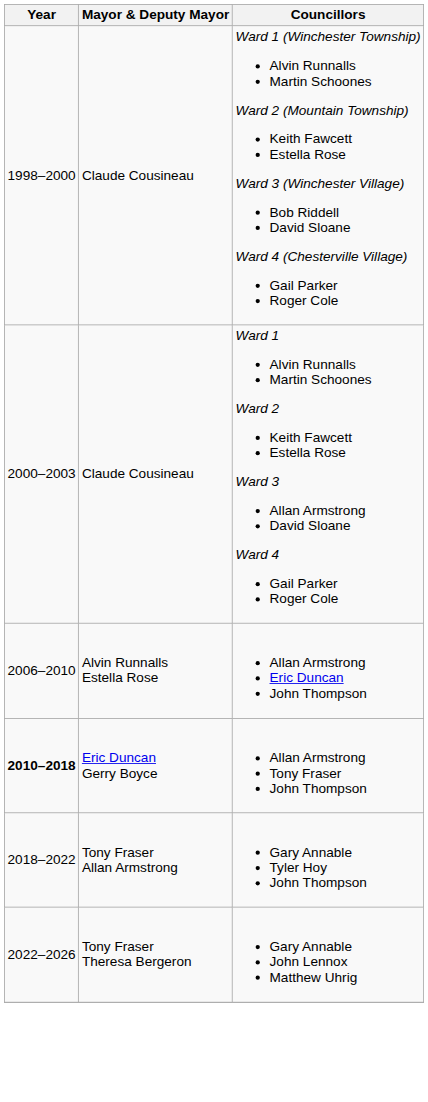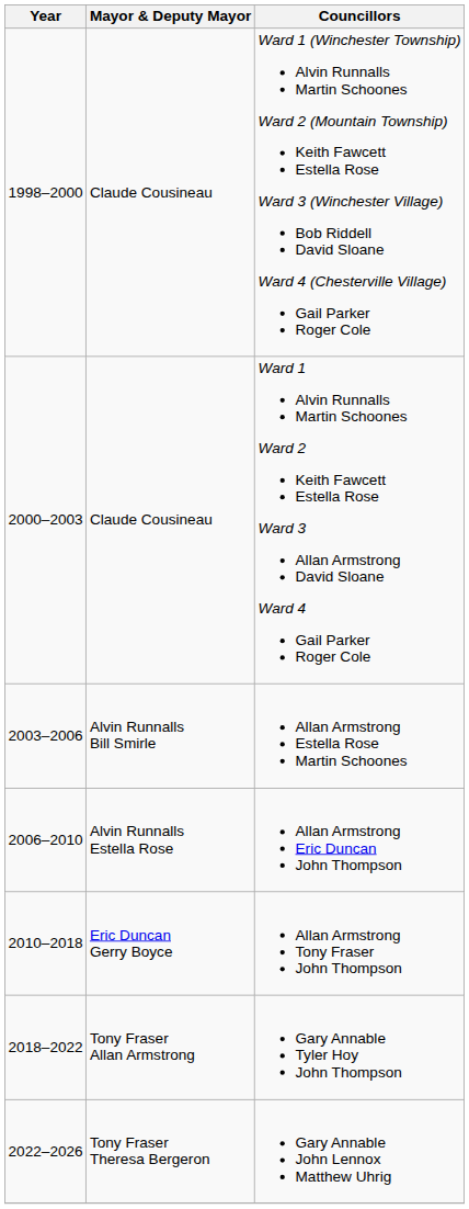 <table class="wikitable">
 <tr>
 <th>Year</th>
 <th>Mayor & Deputy Mayor</th>
 <th>Councillors</th>
 </tr>
 <tr>
 <td>1998–2000</td>
 <td>Claude Cousineau</td>
 <td><em>Ward 1 (Winchester Township)</em><br><ul><li>Alvin Runnalls</li><li>Martin Schoones</li></ul><em>Ward 2 (Mountain Township)</em><ul><li>Keith Fawcett</li><li>Estella Rose</li></ul><em>Ward 3 (Winchester Village)</em><ul><li>Bob Riddell</li><li>David Sloane</li></ul><em>Ward 4 (Chesterville Village)</em><ul><li>Gail Parker</li><li>Roger Cole</li></ul></td>
 </tr>
 <tr>
 <td>2000–2003</td>
 <td>Claude Cousineau</td>
 <td><em>Ward 1</em><br><ul><li>Alvin Runnalls</li><li>Martin Schoones</li></ul><em>Ward 2</em><ul><li>Keith Fawcett</li><li>Estella Rose</li></ul><em>Ward 3</em><ul><li>Allan Armstrong</li><li>David Sloane</li></ul><em>Ward 4</em><ul><li>Gail Parker</li><li>Roger Cole</li></ul></td>
 </tr>
 <tr>
+<td>2003–2006</td>
+<td>Alvin Runnalls<br>Bill Smirle</td>
+<td><br><ul><li>Allan Armstrong</li><li>Estella Rose</li><li>Martin Schoones</li></ul></td>
+</tr>
+<tr>
 <td>2006–2010</td>
 <td>Alvin Runnalls<br>Estella Rose</td>
 <td><br><ul><li>Allan Armstrong</li><li><a href='#'>Eric Duncan</a></li><li>John Thompson</li></ul></td>
 </tr>
 <tr>
-<td><strong>2010–2018</strong></td>
+<td>2010–2018</td>
 <td><a href='#'>Eric Duncan</a><br>Gerry Boyce</td>
 <td><br><ul><li>Allan Armstrong</li><li>Tony Fraser</li><li>John Thompson</li></ul></td>
 </tr>
 <tr>
 <td>2018–2022</td>
 <td>Tony Fraser<br>Allan Armstrong</td>
 <td><br><ul><li>Gary Annable</li><li>Tyler Hoy</li><li>John Thompson</li></ul></td>
 </tr>
 <tr>
 <td>2022–2026</td>
 <td>Tony Fraser<br>Theresa Bergeron</td>
 <td><br><ul><li>Gary Annable</li><li>John Lennox</li><li>Matthew Uhrig</li></ul></td>
 </tr>
 <tr>
 </tr>
 </table>
